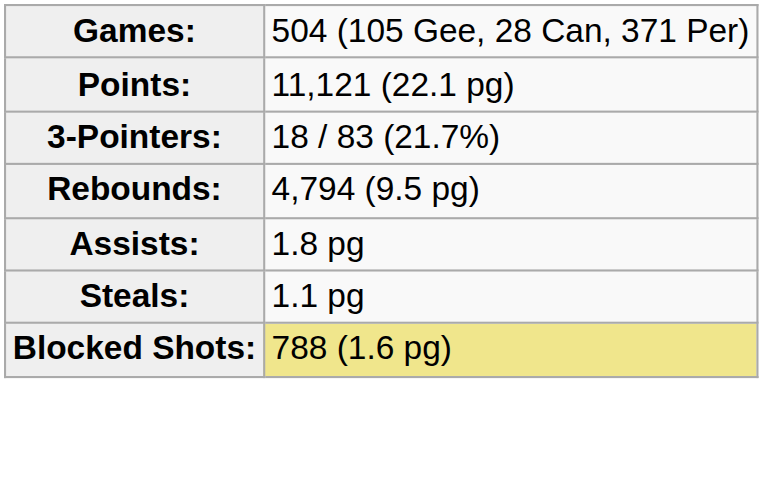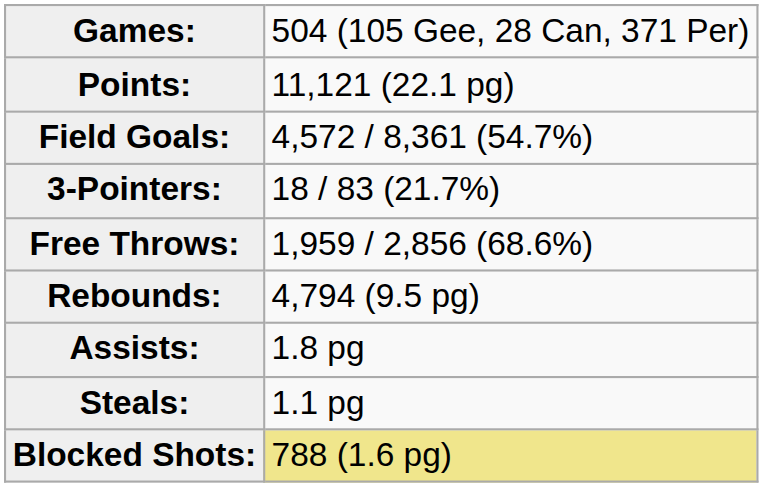 <table class="wikitable">
 <tr align=left>
 <th style="background:#efefef;">Games:</th>
 <td>504 (105 Gee, 28 Can, 371 Per)</td>
 </tr>
 <tr>
 <th style="background:#efefef;">Points:</th>
 <td>11,121 (22.1 pg)</td>
 </tr>
 <tr>
+<th style="background:#efefef;">Field Goals:</th>
+<td>4,572 / 8,361 (54.7%)</td>
+</tr>
+<tr>
 <th style="background:#efefef;">3-Pointers:</th>
 <td>18 / 83 (21.7%)</td>
+</tr>
+<tr>
+<th style="background:#efefef;">Free Throws:</th>
+<td>1,959 / 2,856 (68.6%)</td>
 </tr>
 <tr>
 <th style="background:#efefef;">Rebounds:</th>
 <td>4,794 (9.5 pg)</td>
 </tr>
 <tr>
 <th style="background:#efefef;">Assists:</th>
 <td>1.8 pg</td>
 </tr>
 <tr>
 <th style="background:#efefef;">Steals:</th>
 <td>1.1 pg</td>
 </tr>
 <tr>
 <th style="background:#efefef;">Blocked Shots:</th>
 <td style="background: khaki;">788 (1.6 pg)</td>
 </tr>
 </table>
